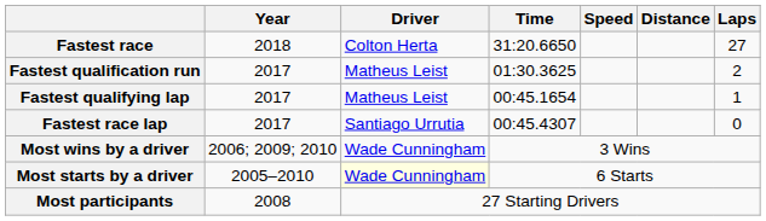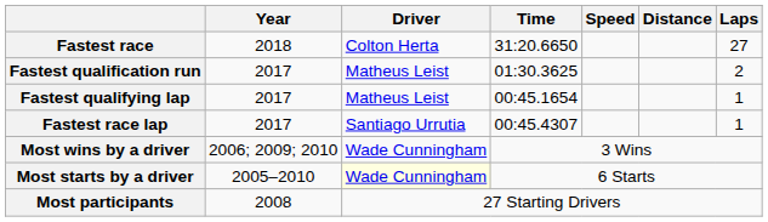 <table class="wikitable" style="font-size: 95%;">
 <tr>
 <th></th>
 <th>Year</th>
 <th>Driver</th>
 <th>Time</th>
 <th>Speed</th>
 <th>Distance</th>
 <th>Laps</th>
 </tr>
 <tr>
 <th>Fastest race</th>
 <td style="text-align:center;">2018</td>
 <td> <a href='#'>Colton Herta</a></td>
 <td style="text-align:center;">31:20.6650</td>
 <td style="text-align:center;"></td>
 <td style="text-align:center;"></td>
 <td style="text-align:center;">27</td>
 </tr>
 <tr>
 <th>Fastest qualification run</th>
 <td style="text-align:center;">2017</td>
 <td> <a href='#'>Matheus Leist</a></td>
 <td style="text-align:center;">01:30.3625</td>
 <td style="text-align:center;"></td>
 <td style="text-align:center;"></td>
 <td style="text-align:center;">2</td>
 </tr>
 <tr>
 <th>Fastest qualifying lap</th>
 <td style="text-align:center;">2017</td>
 <td> <a href='#'>Matheus Leist</a></td>
 <td style="text-align:center;">00:45.1654</td>
 <td style="text-align:center;"></td>
 <td style="text-align:center;"></td>
 <td style="text-align:center;">1</td>
 </tr>
 <tr>
 <th>Fastest race lap</th>
 <td style="text-align:center;">2017</td>
 <td> <a href='#'>Santiago Urrutia</a></td>
 <td style="text-align:center;">00:45.4307</td>
 <td style="text-align:center;"></td>
 <td style="text-align:center;"></td>
-<td style="text-align:center;">0</td>
+<td style="text-align:center;">1</td>
 </tr>
 <tr>
 <th>Most wins by a driver</th>
 <td style="text-align:center;">2006; 2009; 2010</td>
 <td> <a href='#'>Wade Cunningham</a></td>
 <td colspan="4" style="text-align:center;">3 Wins</td>
 </tr>
 <tr>
 <th>Most starts by a driver</th>
 <td style="text-align:center;">2005–2010</td>
 <td style="background: lightyellow;"> <a href='#'>Wade Cunningham</a></td>
 <td colspan="4" style="text-align:center;">6 Starts</td>
 </tr>
 <tr>
 <th>Most participants</th>
 <td style="text-align:center;">2008</td>
 <td colspan="5" style="text-align:center;">27 Starting Drivers</td>
 </tr>
 </table>
